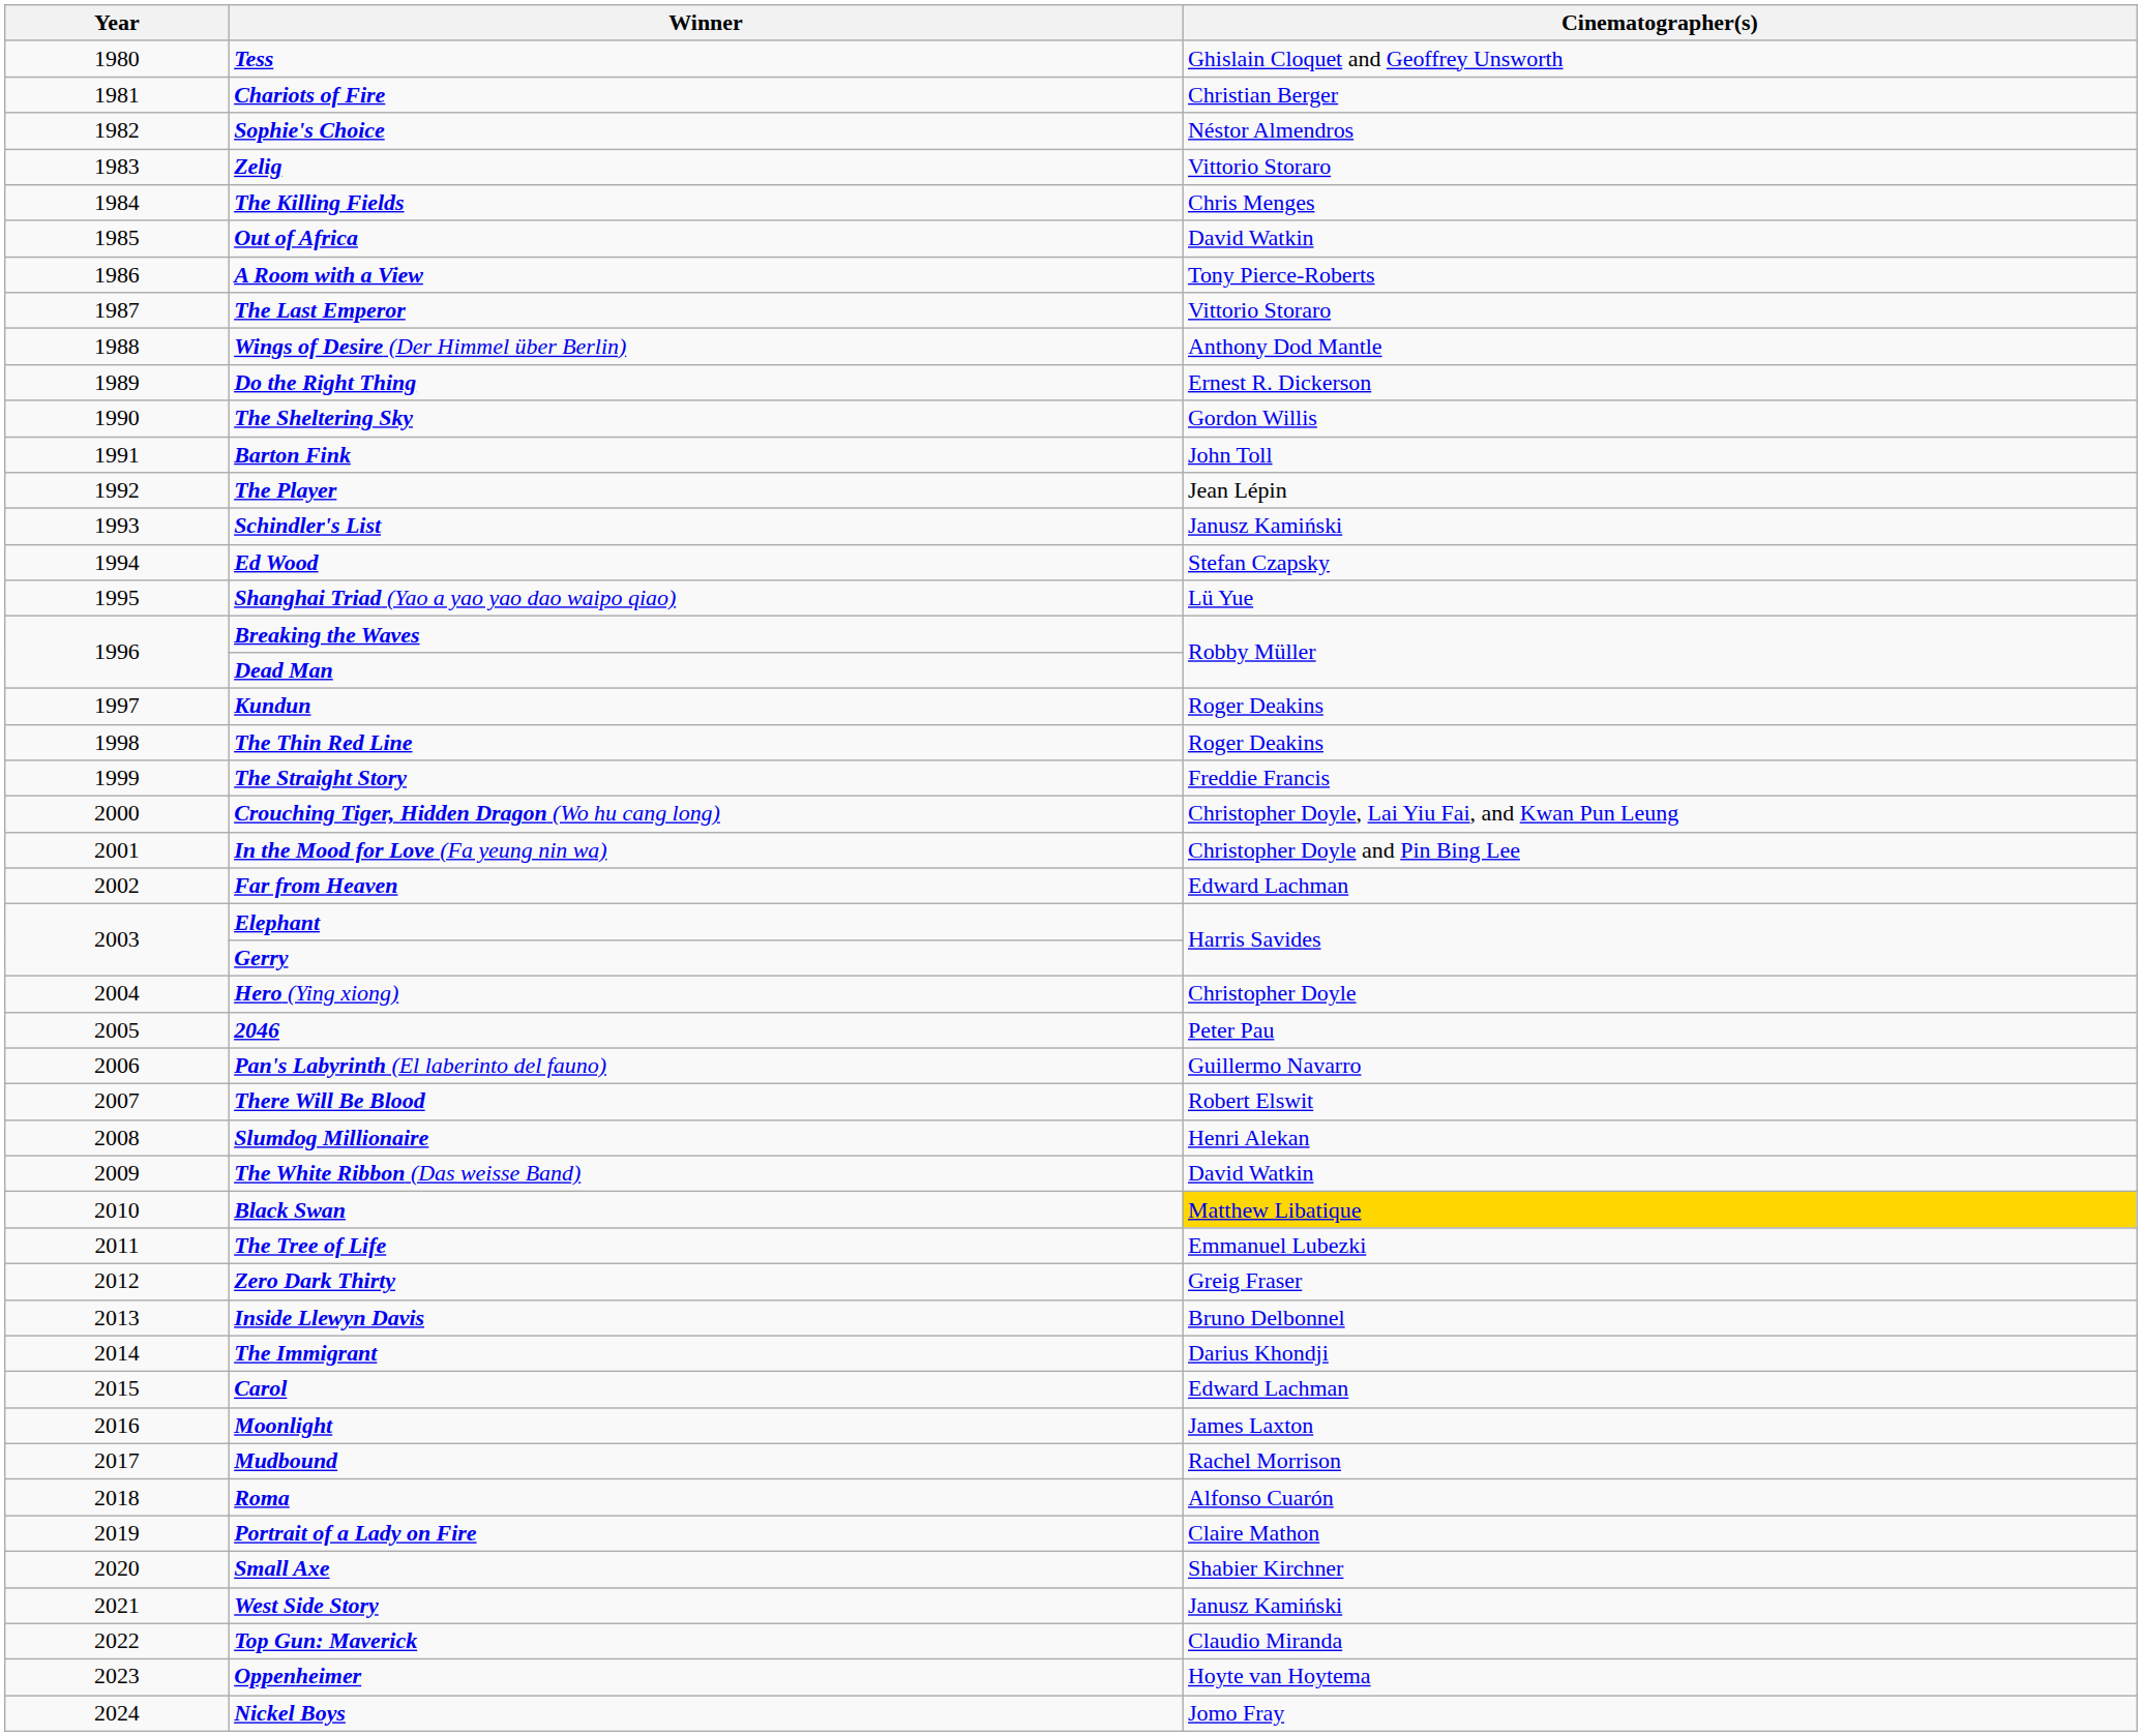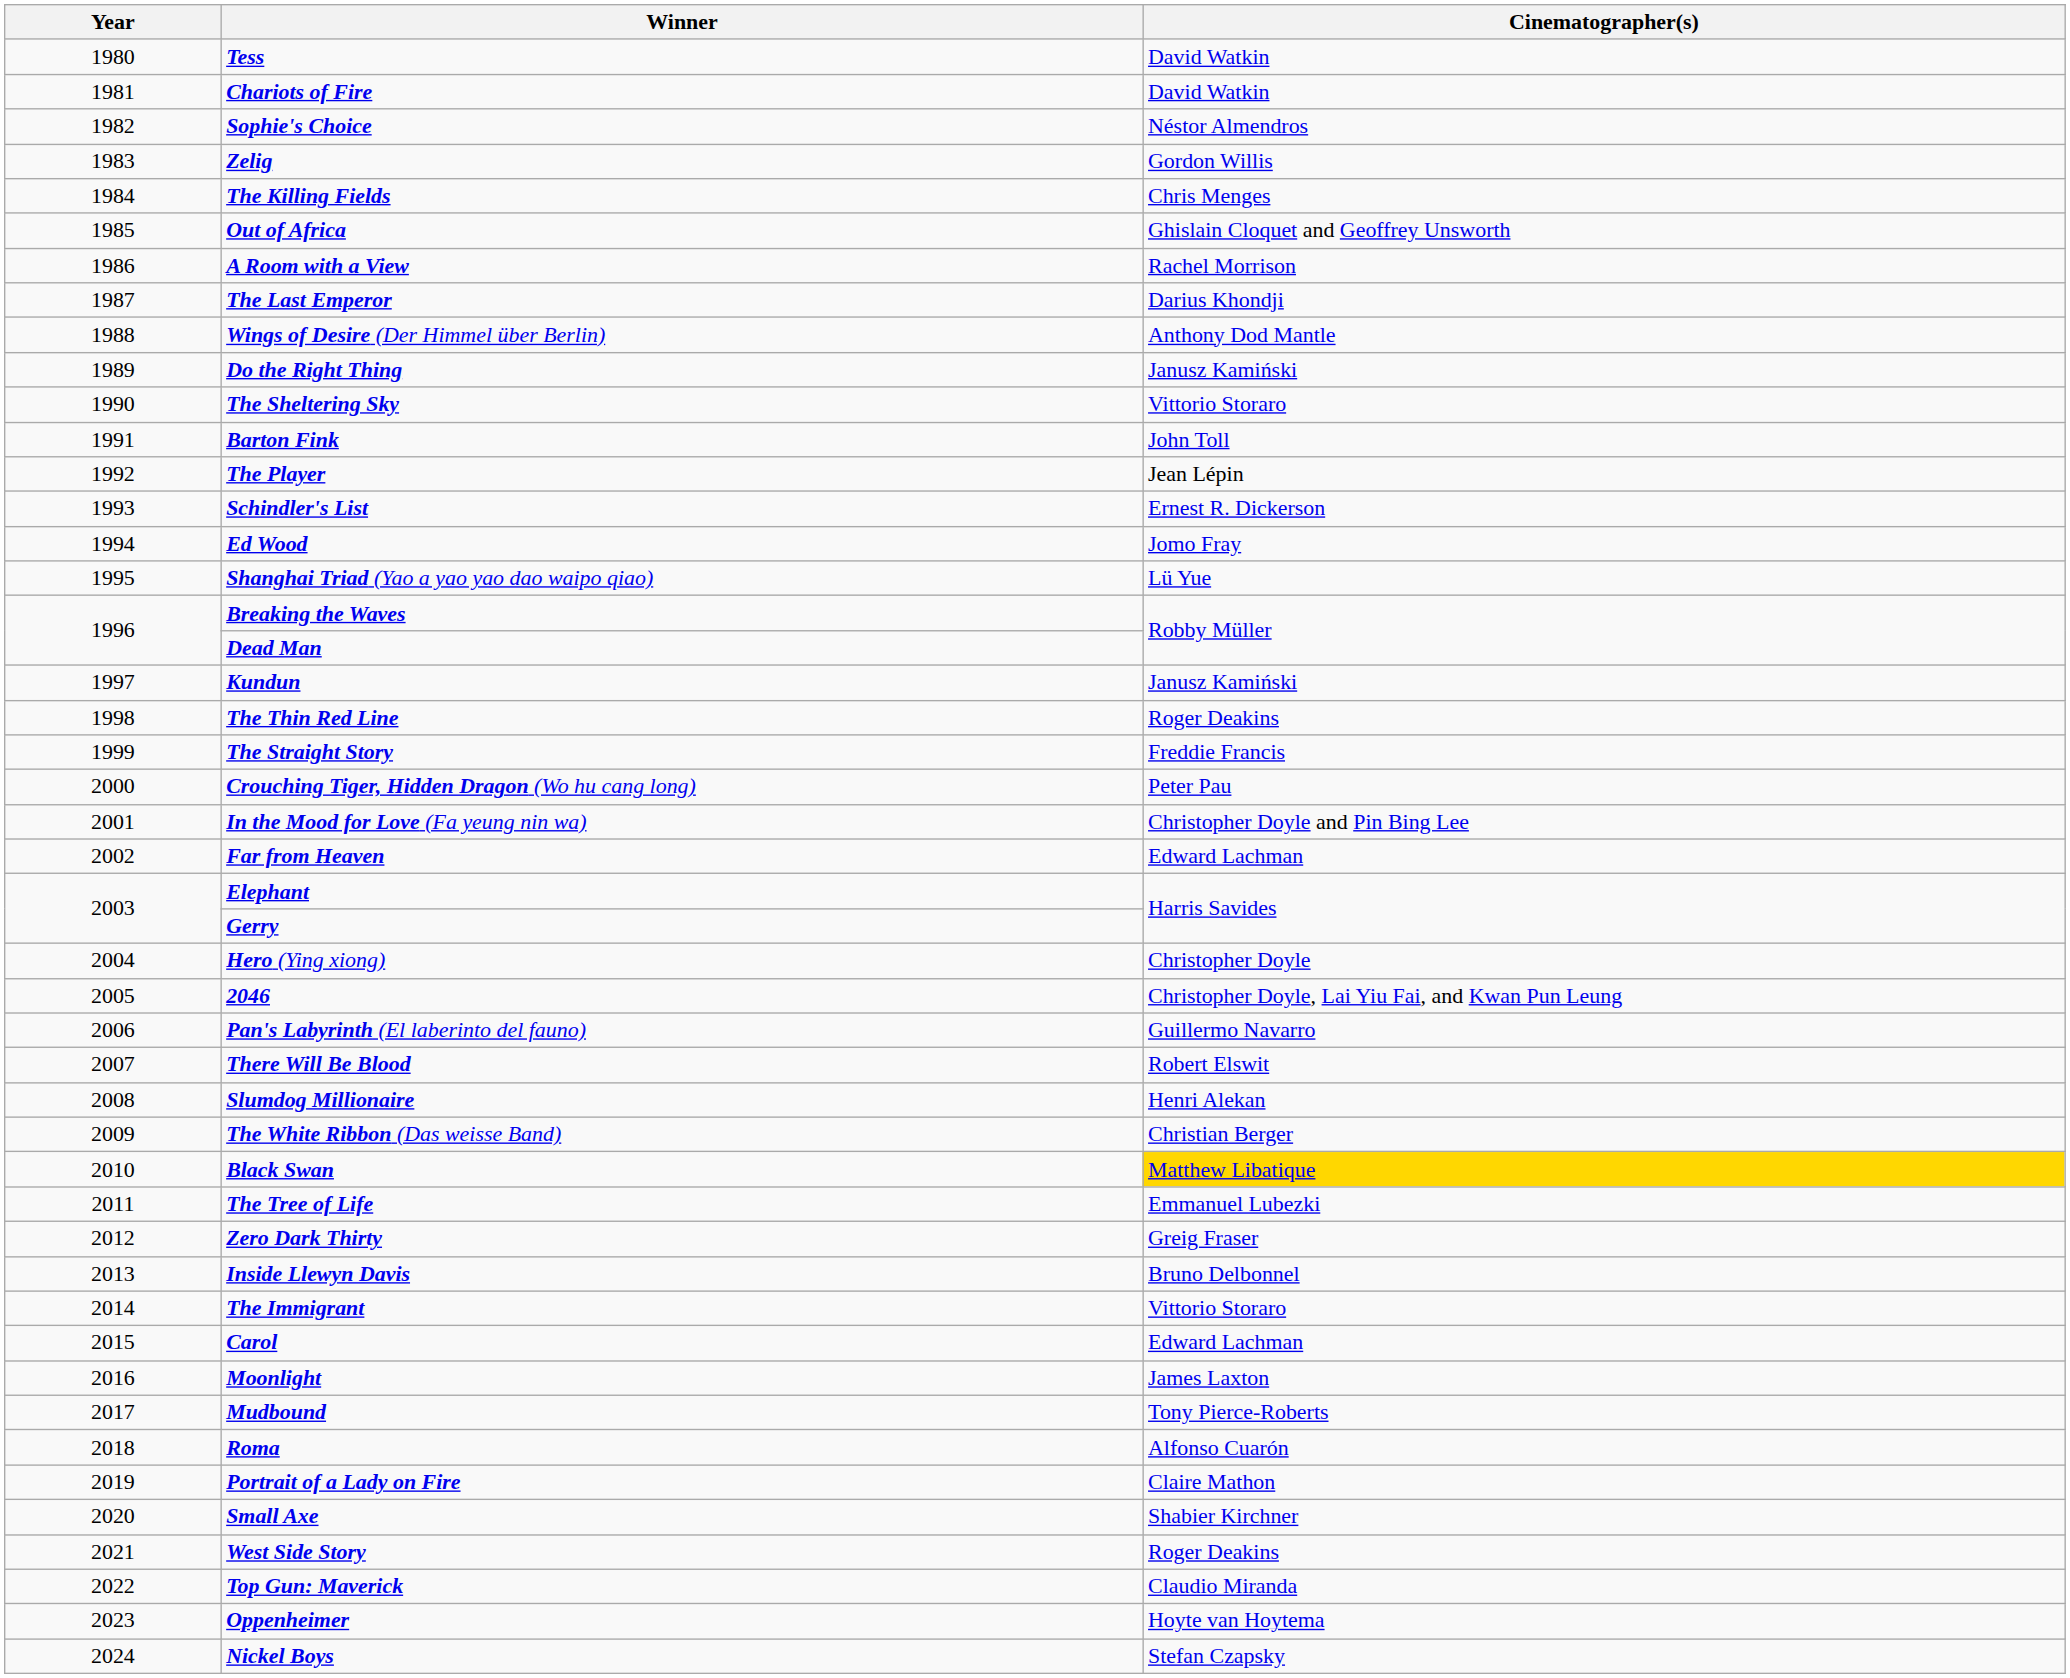 <table class="wikitable" width="95%" cellpadding="5">
 <tr>
 <th width="100"><strong>Year</strong></th>
 <th width="450"><strong>Winner</strong></th>
 <th width="450"><strong>Cinematographer(s)</strong></th>
 </tr>
 <tr>
 <td style="text-align:center;">1980</td>
 <td><strong><em><a href='#'>Tess</a></em></strong></td>
-<td><a href='#'>Ghislain Cloquet</a> and <a href='#'>Geoffrey Unsworth</a></td>
+<td><a href='#'>David Watkin</a></td>
 </tr>
 <tr>
 <td style="text-align:center;">1981</td>
 <td><strong><em><a href='#'>Chariots of Fire</a></em></strong></td>
-<td><a href='#'>Christian Berger</a></td>
+<td><a href='#'>David Watkin</a></td>
 </tr>
 <tr>
 <td style="text-align:center;">1982</td>
 <td><strong><em><a href='#'>Sophie's Choice</a></em></strong></td>
 <td><a href='#'>Néstor Almendros</a></td>
 </tr>
 <tr>
 <td style="text-align:center;">1983</td>
 <td><strong><em><a href='#'>Zelig</a></em></strong></td>
-<td><a href='#'>Vittorio Storaro</a></td>
+<td><a href='#'>Gordon Willis</a></td>
 </tr>
 <tr>
 <td style="text-align:center;">1984</td>
 <td><strong><em><a href='#'>The Killing Fields</a></em></strong></td>
 <td><a href='#'>Chris Menges</a></td>
 </tr>
 <tr>
 <td style="text-align:center;">1985</td>
 <td><strong><em><a href='#'>Out of Africa</a></em></strong></td>
-<td><a href='#'>David Watkin</a></td>
+<td><a href='#'>Ghislain Cloquet</a> and <a href='#'>Geoffrey Unsworth</a></td>
 </tr>
 <tr>
 <td style="text-align:center;">1986</td>
 <td><strong><em><a href='#'>A Room with a View</a></em></strong></td>
-<td><a href='#'>Tony Pierce-Roberts</a></td>
+<td><a href='#'>Rachel Morrison</a></td>
 </tr>
 <tr>
 <td style="text-align:center;">1987</td>
 <td><strong><em><a href='#'>The Last Emperor</a></em></strong></td>
-<td><a href='#'>Vittorio Storaro</a></td>
+<td><a href='#'>Darius Khondji</a></td>
 </tr>
 <tr>
 <td style="text-align:center;">1988</td>
 <td><em><a href='#'><strong>Wings of Desire</strong> (Der Himmel über Berlin)</a></em></td>
 <td><a href='#'>Anthony Dod Mantle</a></td>
 </tr>
 <tr>
 <td style="text-align:center;">1989</td>
 <td><strong><em><a href='#'>Do the Right Thing</a></em></strong></td>
-<td><a href='#'>Ernest R. Dickerson</a></td>
+<td><a href='#'>Janusz Kamiński</a></td>
 </tr>
 <tr>
 <td style="text-align:center;">1990</td>
 <td><strong><em><a href='#'>The Sheltering Sky</a></em></strong></td>
-<td><a href='#'>Gordon Willis</a></td>
+<td><a href='#'>Vittorio Storaro</a></td>
 </tr>
 <tr>
 <td style="text-align:center;">1991</td>
 <td><strong><em><a href='#'>Barton Fink</a></em></strong></td>
 <td><a href='#'>John Toll</a></td>
 </tr>
 <tr>
 <td style="text-align:center;">1992</td>
 <td><strong><em><a href='#'>The Player</a></em></strong></td>
 <td>Jean Lépin</td>
 </tr>
 <tr>
 <td style="text-align:center;">1993</td>
 <td><strong><em><a href='#'>Schindler's List</a></em></strong></td>
-<td><a href='#'>Janusz Kamiński</a></td>
+<td><a href='#'>Ernest R. Dickerson</a></td>
 </tr>
 <tr>
 <td style="text-align:center;">1994</td>
 <td><strong><em><a href='#'>Ed Wood</a></em></strong></td>
-<td><a href='#'>Stefan Czapsky</a></td>
+<td><a href='#'>Jomo Fray</a></td>
 </tr>
 <tr>
 <td style="text-align:center;">1995</td>
 <td><em><a href='#'><strong>Shanghai Triad</strong> (Yao a yao yao dao waipo qiao)</a></em></td>
 <td><a href='#'>Lü Yue</a></td>
 </tr>
 <tr>
 <td rowspan="2" style="text-align:center;">1996</td>
 <td><strong><em><a href='#'>Breaking the Waves</a></em></strong></td>
 <td rowspan="2"><a href='#'>Robby Müller</a></td>
 </tr>
 <tr>
 <td><strong><em><a href='#'>Dead Man</a></em></strong></td>
 </tr>
 <tr>
 <td style="text-align:center;">1997</td>
 <td><strong><em><a href='#'>Kundun</a></em></strong></td>
-<td><a href='#'>Roger Deakins</a></td>
+<td><a href='#'>Janusz Kamiński</a></td>
 </tr>
 <tr>
 <td style="text-align:center;">1998</td>
 <td><strong><em><a href='#'>The Thin Red Line</a></em></strong></td>
 <td><a href='#'>Roger Deakins</a></td>
 </tr>
 <tr>
 <td style="text-align:center;">1999</td>
 <td><strong><em><a href='#'>The Straight Story</a></em></strong></td>
 <td><a href='#'>Freddie Francis</a></td>
 </tr>
 <tr>
 <td style="text-align:center;">2000</td>
 <td><em><a href='#'><strong>Crouching Tiger, Hidden Dragon</strong> (Wo hu cang long)</a></em></td>
-<td><a href='#'>Christopher Doyle</a>, <a href='#'>Lai Yiu Fai</a>, and <a href='#'>Kwan Pun Leung</a></td>
+<td><a href='#'>Peter Pau</a></td>
 </tr>
 <tr>
 <td style="text-align:center;">2001</td>
 <td><em><a href='#'><strong>In the Mood for Love</strong> (Fa yeung nin wa)</a></em></td>
 <td><a href='#'>Christopher Doyle</a> and <a href='#'>Pin Bing Lee</a></td>
 </tr>
 <tr>
 <td style="text-align:center;">2002</td>
 <td><strong><em><a href='#'>Far from Heaven</a></em></strong></td>
 <td><a href='#'>Edward Lachman</a></td>
 </tr>
 <tr>
 <td rowspan="2" style="text-align:center;">2003</td>
 <td><strong><em><a href='#'>Elephant</a></em></strong></td>
 <td rowspan="2"><a href='#'>Harris Savides</a></td>
 </tr>
 <tr>
 <td><strong><em><a href='#'>Gerry</a></em></strong></td>
 </tr>
 <tr>
 <td style="text-align:center;">2004</td>
 <td><em><a href='#'><strong>Hero</strong> (Ying xiong)</a></em></td>
 <td><a href='#'>Christopher Doyle</a></td>
 </tr>
 <tr>
 <td style="text-align:center;">2005</td>
 <td><strong><em><a href='#'>2046</a></em></strong></td>
-<td><a href='#'>Peter Pau</a></td>
+<td><a href='#'>Christopher Doyle</a>, <a href='#'>Lai Yiu Fai</a>, and <a href='#'>Kwan Pun Leung</a></td>
 </tr>
 <tr>
 <td style="text-align:center;">2006</td>
 <td><em><a href='#'><strong>Pan's Labyrinth</strong> (El laberinto del fauno)</a></em></td>
 <td><a href='#'>Guillermo Navarro</a></td>
 </tr>
 <tr>
 <td style="text-align:center;">2007</td>
 <td><strong><em><a href='#'>There Will Be Blood</a></em></strong></td>
 <td><a href='#'>Robert Elswit</a></td>
 </tr>
 <tr>
 <td style="text-align:center;">2008</td>
 <td><strong><em><a href='#'>Slumdog Millionaire</a></em></strong></td>
 <td><a href='#'>Henri Alekan</a></td>
 </tr>
 <tr>
 <td style="text-align:center;">2009</td>
 <td><em><a href='#'><strong>The White Ribbon</strong> (Das weisse Band)</a></em></td>
-<td><a href='#'>David Watkin</a></td>
+<td><a href='#'>Christian Berger</a></td>
 </tr>
 <tr>
 <td style="text-align:center;">2010</td>
 <td><strong><em><a href='#'>Black Swan</a></em></strong></td>
 <td style="background: gold;"><a href='#'>Matthew Libatique</a></td>
 </tr>
 <tr>
 <td style="text-align:center;">2011</td>
 <td><strong><em><a href='#'>The Tree of Life</a></em></strong></td>
 <td><a href='#'>Emmanuel Lubezki</a></td>
 </tr>
 <tr>
 <td style="text-align:center;">2012</td>
 <td><strong><em><a href='#'>Zero Dark Thirty</a></em></strong></td>
 <td><a href='#'>Greig Fraser</a></td>
 </tr>
 <tr>
 <td style="text-align:center;">2013</td>
 <td><strong><em><a href='#'>Inside Llewyn Davis</a></em></strong></td>
 <td><a href='#'>Bruno Delbonnel</a></td>
 </tr>
 <tr>
 <td style="text-align:center;">2014</td>
 <td><strong><em><a href='#'>The Immigrant</a></em></strong></td>
-<td><a href='#'>Darius Khondji</a></td>
+<td><a href='#'>Vittorio Storaro</a></td>
 </tr>
 <tr>
 <td style="text-align:center;">2015</td>
 <td><strong><em><a href='#'>Carol</a></em></strong></td>
 <td><a href='#'>Edward Lachman</a></td>
 </tr>
 <tr>
 <td style="text-align:center;">2016</td>
 <td><strong><em><a href='#'>Moonlight</a></em></strong></td>
 <td><a href='#'>James Laxton</a></td>
 </tr>
 <tr>
 <td style="text-align:center;">2017</td>
 <td><strong><em><a href='#'>Mudbound</a></em></strong></td>
-<td><a href='#'>Rachel Morrison</a></td>
+<td><a href='#'>Tony Pierce-Roberts</a></td>
 </tr>
 <tr>
 <td style="text-align:center;">2018</td>
 <td><strong><em><a href='#'>Roma</a></em></strong></td>
 <td><a href='#'>Alfonso Cuarón</a></td>
 </tr>
 <tr>
 <td style="text-align:center;">2019</td>
 <td><strong><em><a href='#'>Portrait of a Lady on Fire</a></em></strong></td>
 <td><a href='#'>Claire Mathon</a></td>
 </tr>
 <tr>
 <td style="text-align:center;">2020</td>
 <td><strong><em><a href='#'>Small Axe</a></em></strong></td>
 <td><a href='#'>Shabier Kirchner</a></td>
 </tr>
 <tr>
 <td style="text-align:center;">2021</td>
 <td><strong><em><a href='#'>West Side Story</a></em></strong></td>
-<td><a href='#'>Janusz Kamiński</a></td>
+<td><a href='#'>Roger Deakins</a></td>
 </tr>
 <tr>
 <td style="text-align:center;">2022</td>
 <td><strong><em><a href='#'>Top Gun: Maverick</a></em></strong></td>
 <td><a href='#'>Claudio Miranda</a></td>
 </tr>
 <tr>
 <td style="text-align:center;">2023</td>
 <td><strong><em><a href='#'>Oppenheimer</a></em></strong></td>
 <td><a href='#'>Hoyte van Hoytema</a></td>
 </tr>
 <tr>
 <td style="text-align:center;">2024</td>
 <td><strong><em><a href='#'>Nickel Boys</a></em></strong></td>
-<td><a href='#'>Jomo Fray</a></td>
+<td><a href='#'>Stefan Czapsky</a></td>
 </tr>
 </table>
